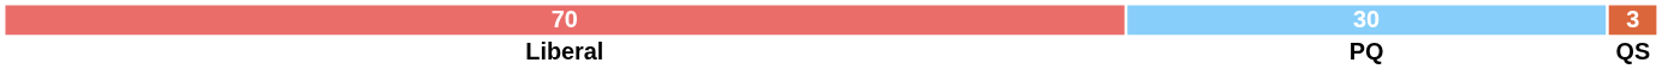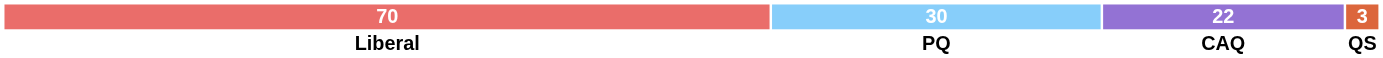 <table style="width:88%; text-align:center;">
 <tr style="color:white;">
 <td style="background:#EA6D6A; width:56.00%;"><strong>70</strong></td>
 <td style="background:#87CEFA; width:24.00%;"><strong>30</strong></td>
+<td style="background:#9372D4; width:17.60%;"><strong>22</strong></td>
 <td style="background:#DC663C; width:2.40%;"><strong>3</strong></td>
 </tr>
 <tr>
 <td><span><strong>Liberal</strong></span></td>
 <td><span><strong>PQ</strong></span></td>
+<td><span><strong>CAQ</strong></span></td>
 <td><span><strong>QS</strong></span></td>
 </tr>
 </table>
